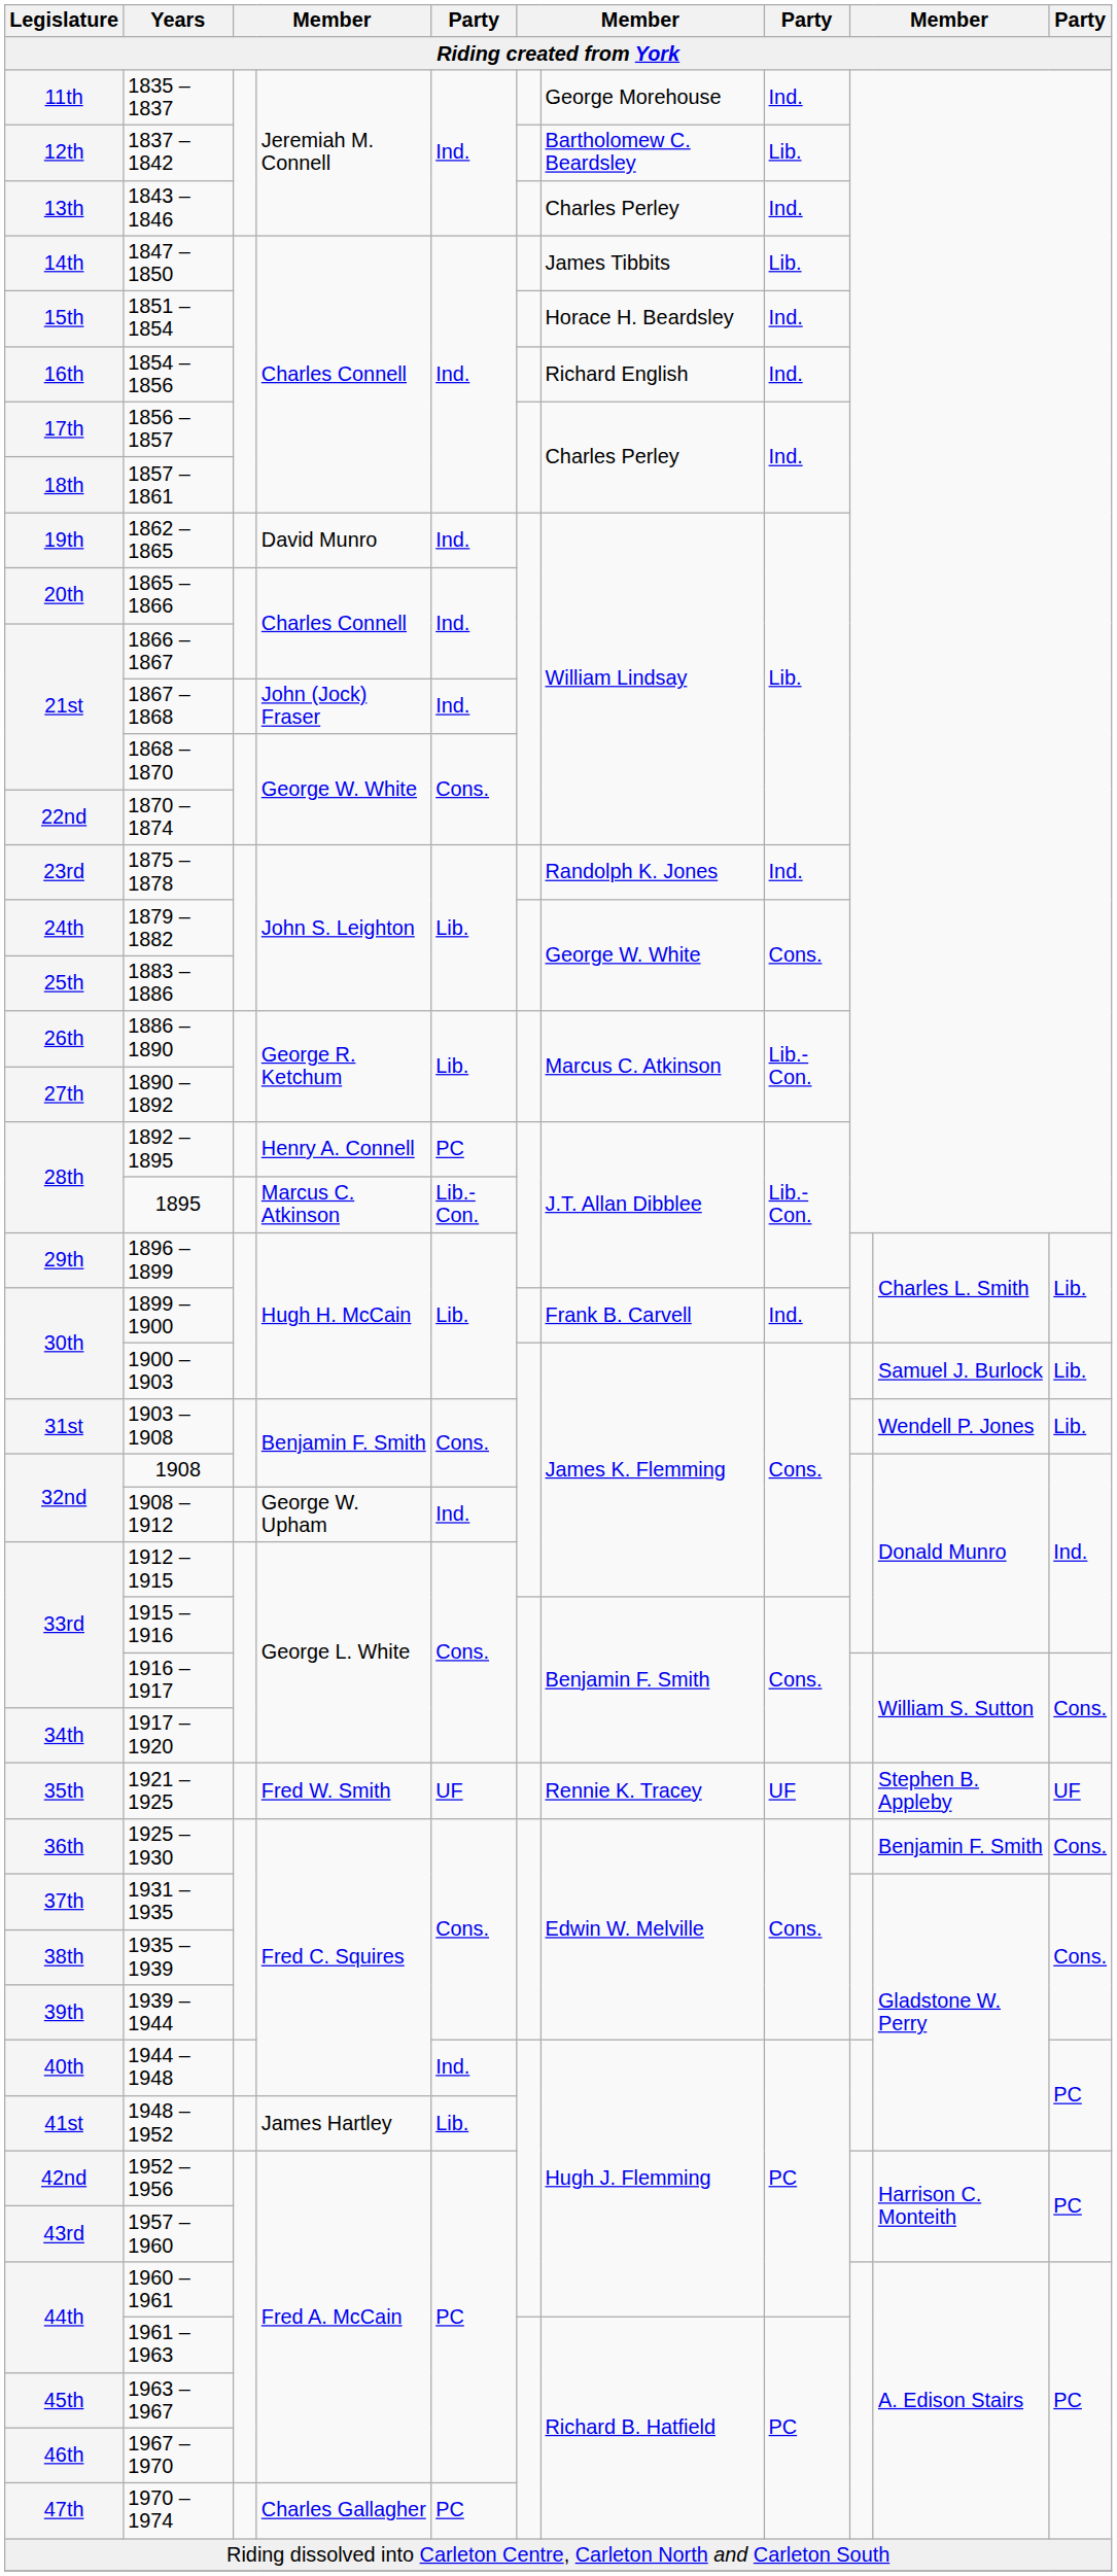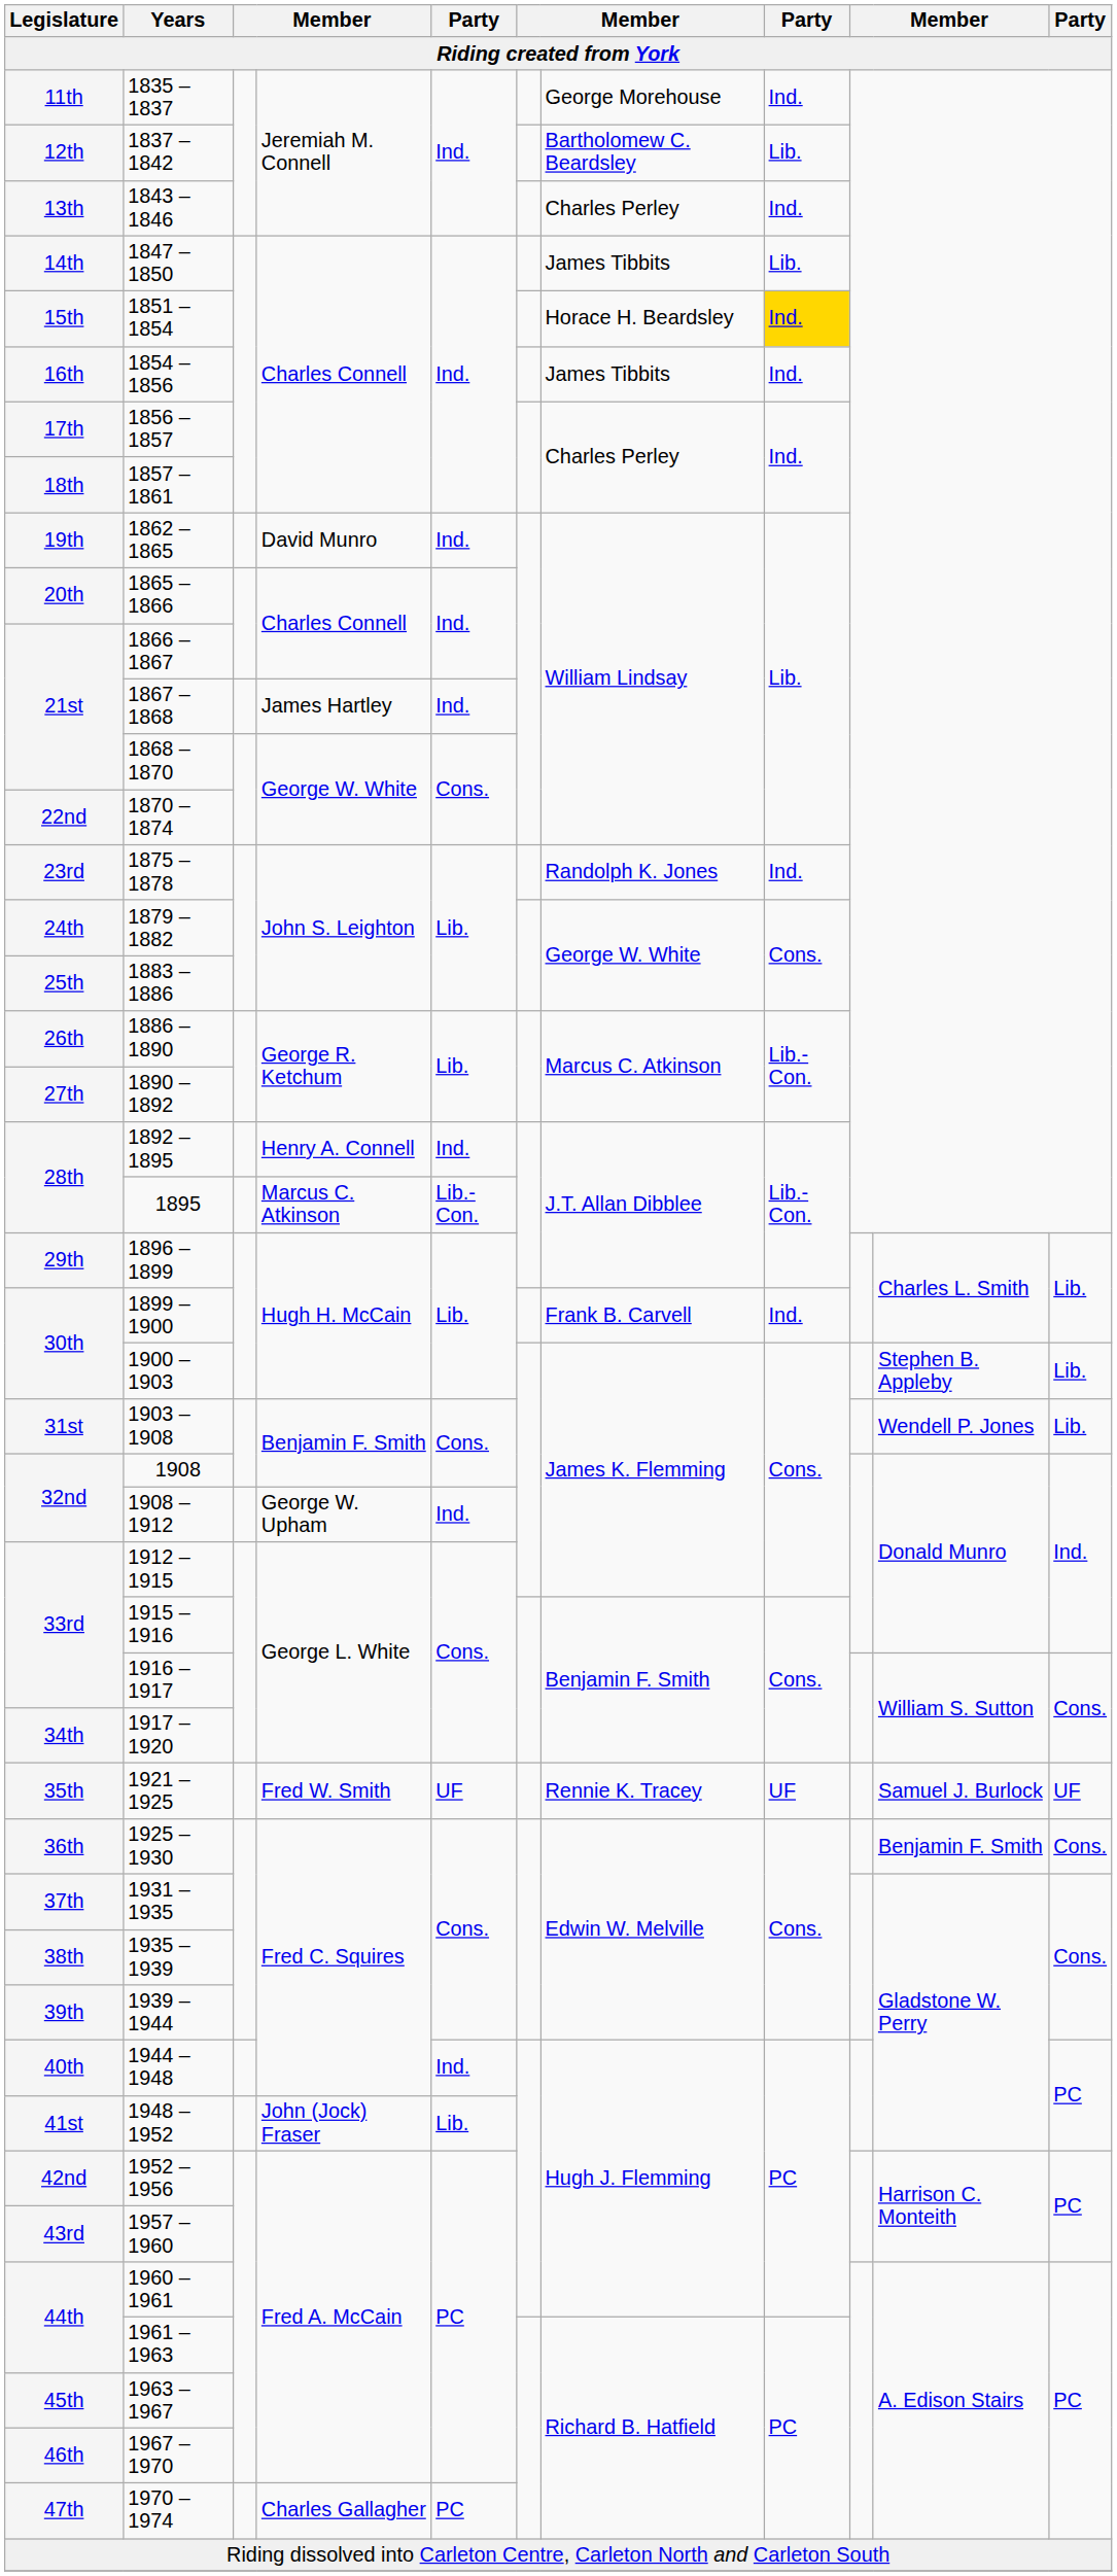 <table class="wikitable">
 <tr>
 <th>Legislature</th>
 <th>Years</th>
 <th colspan="2">Member</th>
 <th>Party</th>
 <th colspan="2">Member</th>
 <th>Party</th>
 <th colspan="2">Member</th>
 <th>Party</th>
 </tr>
 <tr>
 <td bgcolor="#F0F0F0" colspan="11" align="center"><strong><em>Riding created from<em> <a href='#'>York</a><strong></td>
 </tr>
 <tr>
 <td bgcolor="whitesmoke" align="center"><a href='#'>11th</a></td>
 <td>1835 – 1837</td>
 <td rowspan="3" >   </td>
 <td rowspan="3">Jeremiah M. Connell</td>
 <td rowspan="3"><a href='#'>Ind.</a></td>
 <td>   </td>
 <td>George Morehouse</td>
 <td><a href='#'>Ind.</a></td>
 </tr>
 <tr>
 <td bgcolor="whitesmoke" align="center"><a href='#'>12th</a></td>
 <td>1837 – 1842</td>
 <td>   </td>
 <td><a href='#'>Bartholomew C. Beardsley</a></td>
 <td><a href='#'>Lib.</a></td>
 </tr>
 <tr>
 <td bgcolor="whitesmoke" align="center"><a href='#'>13th</a></td>
 <td>1843 – 1846</td>
 <td>   </td>
 <td>Charles Perley</td>
 <td><a href='#'>Ind.</a></td>
 </tr>
 <tr>
 <td bgcolor="whitesmoke" align="center"><a href='#'>14th</a></td>
 <td>1847 – 1850</td>
 <td rowspan="5" >   </td>
 <td rowspan="5"><a href='#'>Charles Connell</a></td>
 <td rowspan="5"><a href='#'>Ind.</a></td>
 <td>   </td>
 <td>James Tibbits</td>
 <td><a href='#'>Lib.</a></td>
 </tr>
 <tr>
 <td bgcolor="whitesmoke" align="center"><a href='#'>15th</a></td>
 <td>1851 – 1854</td>
 <td>   </td>
 <td>Horace H. Beardsley</td>
-<td><a href='#'>Ind.</a></td>
+<td style="background: gold;"><a href='#'>Ind.</a></td>
 </tr>
 <tr>
 <td bgcolor="whitesmoke" align="center"><a href='#'>16th</a></td>
 <td>1854 – 1856</td>
 <td>   </td>
-<td>Richard English</td>
+<td>James Tibbits</td>
 <td><a href='#'>Ind.</a></td>
 </tr>
 <tr>
 <td bgcolor="whitesmoke" align="center"><a href='#'>17th</a></td>
 <td>1856 – 1857</td>
 <td rowspan="2" >   </td>
 <td rowspan="2">Charles Perley</td>
 <td rowspan="2"><a href='#'>Ind.</a></td>
 </tr>
 <tr>
 <td bgcolor="whitesmoke" align="center"><a href='#'>18th</a></td>
 <td>1857 – 1861</td>
 </tr>
 <tr>
 <td bgcolor="whitesmoke" align="center"><a href='#'>19th</a></td>
 <td>1862 – 1865</td>
 <td>   </td>
 <td>David Munro</td>
 <td><a href='#'>Ind.</a></td>
 <td rowspan="6" >   </td>
 <td rowspan="6"><a href='#'>William Lindsay</a></td>
 <td rowspan="6"><a href='#'>Lib.</a></td>
 </tr>
 <tr>
 <td bgcolor="whitesmoke" align="center"><a href='#'>20th</a></td>
 <td>1865 – 1866</td>
 <td rowspan="2" >   </td>
 <td rowspan="2"><a href='#'>Charles Connell</a></td>
 <td rowspan="2"><a href='#'>Ind.</a></td>
 </tr>
 <tr>
 <td bgcolor="whitesmoke" align="center" rowspan="3"><a href='#'>21st</a></td>
 <td>1866 – 1867</td>
 </tr>
 <tr>
 <td>1867 – 1868</td>
 <td>   </td>
-<td><a href='#'>John (Jock) Fraser</a></td>
+<td>James Hartley</td>
 <td><a href='#'>Ind.</a></td>
 </tr>
 <tr>
 <td>1868 – 1870</td>
 <td rowspan="2" >   </td>
 <td rowspan="2"><a href='#'>George W. White</a></td>
 <td rowspan="2"><a href='#'>Cons.</a></td>
 </tr>
 <tr>
 <td bgcolor="whitesmoke" align="center"><a href='#'>22nd</a></td>
 <td>1870 – 1874</td>
 </tr>
 <tr>
 <td bgcolor="whitesmoke" align="center"><a href='#'>23rd</a></td>
 <td>1875 – 1878</td>
 <td rowspan="3" >   </td>
 <td rowspan="3"><a href='#'>John S. Leighton</a></td>
 <td rowspan="3"><a href='#'>Lib.</a></td>
 <td>   </td>
 <td><a href='#'>Randolph K. Jones</a></td>
 <td><a href='#'>Ind.</a></td>
 </tr>
 <tr>
 <td bgcolor="whitesmoke" align="center"><a href='#'>24th</a></td>
 <td>1879 – 1882</td>
 <td rowspan="2" >   </td>
 <td rowspan="2"><a href='#'>George W. White</a></td>
 <td rowspan="2"><a href='#'>Cons.</a></td>
 </tr>
 <tr>
 <td bgcolor="whitesmoke" align="center"><a href='#'>25th</a></td>
 <td>1883 – 1886</td>
 </tr>
 <tr>
 <td bgcolor="whitesmoke" align="center"><a href='#'>26th</a></td>
 <td>1886 – 1890</td>
 <td rowspan="2" >   </td>
 <td rowspan="2"><a href='#'>George R. Ketchum</a></td>
 <td rowspan="2"><a href='#'>Lib.</a></td>
 <td rowspan="2" >   </td>
 <td rowspan="2"><a href='#'>Marcus C. Atkinson</a></td>
 <td rowspan="2"><a href='#'>Lib.-Con.</a></td>
 </tr>
 <tr>
 <td bgcolor="whitesmoke" align="center"><a href='#'>27th</a></td>
 <td>1890 – 1892</td>
 </tr>
 <tr>
 <td bgcolor="whitesmoke" align="center" rowspan="2"><a href='#'>28th</a></td>
 <td>1892 – 1895</td>
 <td>   </td>
 <td><a href='#'>Henry A. Connell</a></td>
-<td><a href='#'>PC</a></td>
+<td><a href='#'>Ind.</a></td>
 <td rowspan="3" >   </td>
 <td rowspan="3"><a href='#'>J.T. Allan Dibblee</a></td>
 <td rowspan="3"><a href='#'>Lib.-Con.</a></td>
 </tr>
 <tr>
 <td align="center">1895</td>
 <td>   </td>
 <td><a href='#'>Marcus C. Atkinson</a></td>
 <td><a href='#'>Lib.-Con.</a></td>
 </tr>
 <tr>
 <td bgcolor="whitesmoke" align="center"><a href='#'>29th</a></td>
 <td>1896 – 1899</td>
 <td rowspan="3" >   </td>
 <td rowspan="3"><a href='#'>Hugh H. McCain</a></td>
 <td rowspan="3"><a href='#'>Lib.</a></td>
 <td rowspan="2" >   </td>
 <td rowspan="2"><a href='#'>Charles L. Smith</a></td>
 <td rowspan="2"><a href='#'>Lib.</a></td>
 </tr>
 <tr>
 <td bgcolor="whitesmoke" align="center" rowspan="2"><a href='#'>30th</a></td>
 <td>1899 – 1900</td>
 <td>   </td>
 <td><a href='#'>Frank B. Carvell</a></td>
 <td><a href='#'>Ind.</a></td>
 </tr>
 <tr>
 <td>1900 – 1903</td>
 <td rowspan="5" >   </td>
 <td rowspan="5"><a href='#'>James K. Flemming</a></td>
 <td rowspan="5"><a href='#'>Cons.</a></td>
 <td>   </td>
-<td><a href='#'>Samuel J. Burlock</a></td>
+<td><a href='#'>Stephen B. Appleby</a></td>
 <td><a href='#'>Lib.</a></td>
 </tr>
 <tr>
 <td bgcolor="whitesmoke" align="center"><a href='#'>31st</a></td>
 <td>1903 – 1908</td>
 <td rowspan="2" >   </td>
 <td rowspan="2"><a href='#'>Benjamin F. Smith</a></td>
 <td rowspan="2"><a href='#'>Cons.</a></td>
 <td>   </td>
 <td><a href='#'>Wendell P. Jones</a></td>
 <td><a href='#'>Lib.</a></td>
 </tr>
 <tr>
 <td bgcolor="whitesmoke" align="center" rowspan="2"><a href='#'>32nd</a></td>
 <td align="center">1908</td>
 <td rowspan="4" >   </td>
 <td rowspan="4"><a href='#'>Donald Munro</a></td>
 <td rowspan="4"><a href='#'>Ind.</a></td>
 </tr>
 <tr>
 <td>1908 – 1912</td>
 <td>   </td>
 <td>George W. Upham</td>
 <td><a href='#'>Ind.</a></td>
 </tr>
 <tr>
 <td bgcolor="whitesmoke" align="center" rowspan="3"><a href='#'>33rd</a></td>
 <td>1912 – 1915</td>
 <td rowspan="4" >   </td>
 <td rowspan="4">George L. White</td>
 <td rowspan="4"><a href='#'>Cons.</a></td>
 </tr>
 <tr>
 <td>1915 – 1916</td>
 <td rowspan="3" >   </td>
 <td rowspan="3"><a href='#'>Benjamin F. Smith</a></td>
 <td rowspan="3"><a href='#'>Cons.</a></td>
 </tr>
 <tr>
 <td>1916 – 1917</td>
 <td rowspan="2" >   </td>
 <td rowspan="2"><a href='#'>William S. Sutton</a></td>
 <td rowspan="2"><a href='#'>Cons.</a></td>
 </tr>
 <tr>
 <td bgcolor="whitesmoke" align="center"><a href='#'>34th</a></td>
 <td>1917 – 1920</td>
 </tr>
 <tr>
 <td bgcolor="whitesmoke" align="center"><a href='#'>35th</a></td>
 <td>1921 – 1925</td>
 <td>   </td>
 <td><a href='#'>Fred W. Smith</a></td>
 <td><a href='#'>UF</a></td>
 <td>   </td>
 <td><a href='#'>Rennie K. Tracey</a></td>
 <td><a href='#'>UF</a></td>
 <td>   </td>
-<td><a href='#'>Stephen B. Appleby</a></td>
+<td><a href='#'>Samuel J. Burlock</a></td>
 <td><a href='#'>UF</a></td>
 </tr>
 <tr>
 <td bgcolor="whitesmoke" align="center"><a href='#'>36th</a></td>
 <td>1925 – 1930</td>
 <td rowspan="4" >   </td>
 <td rowspan="5"><a href='#'>Fred C. Squires</a></td>
 <td rowspan="4"><a href='#'>Cons.</a></td>
 <td rowspan="4" >   </td>
 <td rowspan="4"><a href='#'>Edwin W. Melville</a></td>
 <td rowspan="4"><a href='#'>Cons.</a></td>
 <td>   </td>
 <td><a href='#'>Benjamin F. Smith</a></td>
 <td><a href='#'>Cons.</a></td>
 </tr>
 <tr>
 <td bgcolor="whitesmoke" align="center"><a href='#'>37th</a></td>
 <td>1931 – 1935</td>
 <td rowspan="3" >   </td>
 <td rowspan="5"><a href='#'>Gladstone W. Perry</a></td>
 <td rowspan="3"><a href='#'>Cons.</a></td>
 </tr>
 <tr>
 <td bgcolor="whitesmoke" align="center"><a href='#'>38th</a></td>
 <td>1935 – 1939</td>
 </tr>
 <tr>
 <td bgcolor="whitesmoke" align="center"><a href='#'>39th</a></td>
 <td>1939 – 1944</td>
 </tr>
 <tr>
 <td bgcolor="whitesmoke" align="center"><a href='#'>40th</a></td>
 <td>1944 – 1948</td>
 <td>   </td>
 <td><a href='#'>Ind.</a></td>
 <td rowspan="5" >   </td>
 <td rowspan="5"><a href='#'>Hugh J. Flemming</a></td>
 <td rowspan="5"><a href='#'>PC</a></td>
 <td rowspan="2" >   </td>
 <td rowspan="2"><a href='#'>PC</a></td>
 </tr>
 <tr>
 <td bgcolor="whitesmoke" align="center"><a href='#'>41st</a></td>
 <td>1948 – 1952</td>
 <td>   </td>
-<td>James Hartley</td>
+<td><a href='#'>John (Jock) Fraser</a></td>
 <td><a href='#'>Lib.</a></td>
 </tr>
 <tr>
 <td bgcolor="whitesmoke" align="center"><a href='#'>42nd</a></td>
 <td>1952 – 1956</td>
 <td rowspan="6" >   </td>
 <td rowspan="6"><a href='#'>Fred A. McCain</a></td>
 <td rowspan="6"><a href='#'>PC</a></td>
 <td rowspan="2" >   </td>
 <td rowspan="2"><a href='#'>Harrison C. Monteith</a></td>
 <td rowspan="2"><a href='#'>PC</a></td>
 </tr>
 <tr>
 <td bgcolor="whitesmoke" align="center"><a href='#'>43rd</a></td>
 <td>1957 – 1960</td>
 </tr>
 <tr>
 <td bgcolor="whitesmoke" align="center" rowspan="2"><a href='#'>44th</a></td>
 <td>1960 – 1961</td>
 <td rowspan="5" >   </td>
 <td rowspan="5"><a href='#'>A. Edison Stairs</a></td>
 <td rowspan="5"><a href='#'>PC</a></td>
 </tr>
 <tr>
 <td>1961 – 1963</td>
 <td rowspan="4" >   </td>
 <td rowspan="4"><a href='#'>Richard B. Hatfield</a></td>
 <td rowspan="4"><a href='#'>PC</a></td>
 </tr>
 <tr>
 <td bgcolor="whitesmoke" align="center"><a href='#'>45th</a></td>
 <td>1963 – 1967</td>
 </tr>
 <tr>
 <td bgcolor="whitesmoke" align="center"><a href='#'>46th</a></td>
 <td>1967 – 1970</td>
 </tr>
 <tr>
 <td bgcolor="whitesmoke" align="center"><a href='#'>47th</a></td>
 <td>1970 – 1974</td>
 <td>   </td>
 <td><a href='#'>Charles Gallagher</a></td>
 <td><a href='#'>PC</a></td>
 </tr>
 <tr>
 <td bgcolor="#F0F0F0" colspan="11" align="center"></em></strong>Riding dissolved into</em> <a href='#'>Carleton Centre</a>, <a href='#'>Carleton North</a> <em>and</em> <a href='#'>Carleton South</a></strong></td>
 </tr>
 <tr>
 </tr>
 </table>
